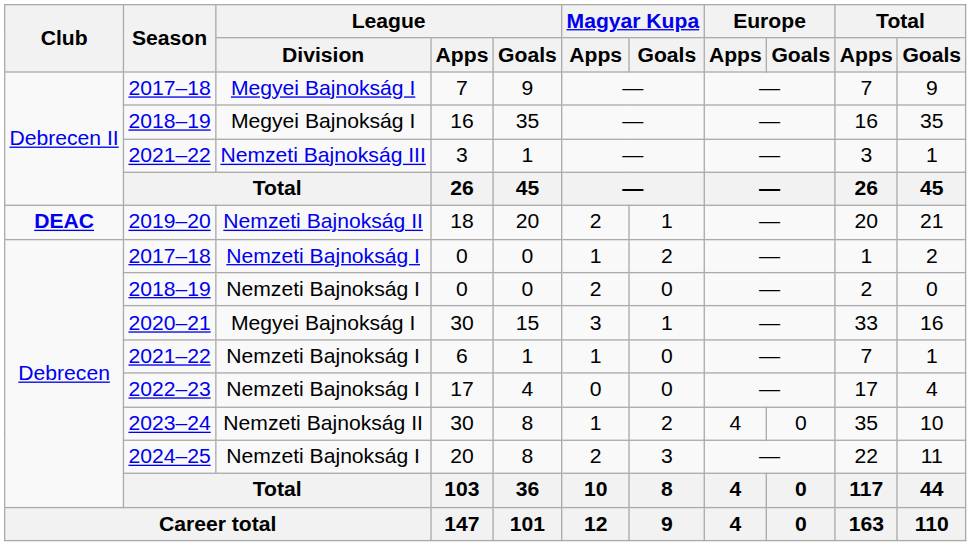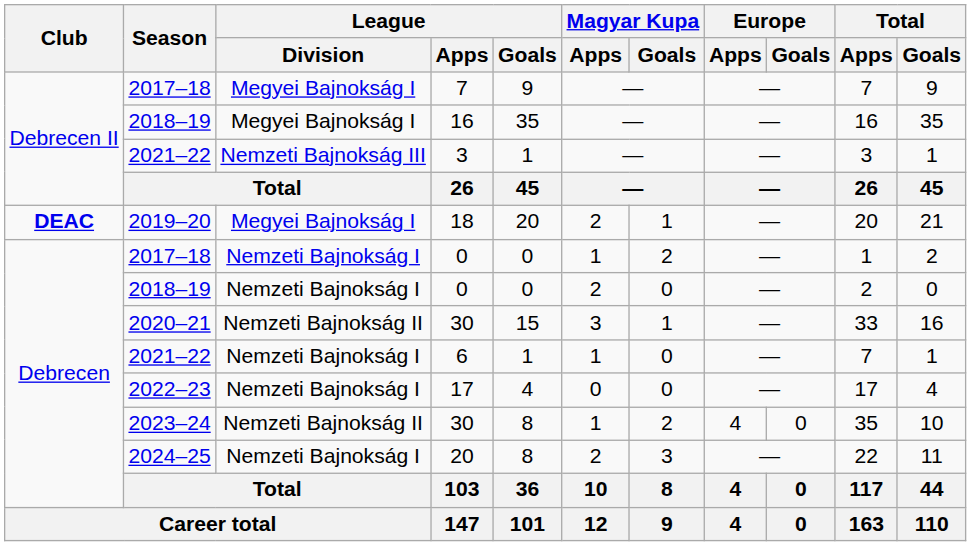 <table class="wikitable" style="text-align:center">
 <tr>
 <th rowspan="2">Club</th>
 <th rowspan="2">Season</th>
 <th colspan="3">League</th>
 <th colspan="2"><a href='#'>Magyar Kupa</a></th>
 <th colspan="2">Europe</th>
 <th colspan="2">Total</th>
 </tr>
 <tr>
 <th>Division</th>
 <th>Apps</th>
 <th>Goals</th>
 <th>Apps</th>
 <th>Goals</th>
 <th>Apps</th>
 <th>Goals</th>
 <th>Apps</th>
 <th>Goals</th>
 </tr>
 <tr>
 <td rowspan="4"><a href='#'>Debrecen II</a></td>
 <td><a href='#'>2017–18</a></td>
 <td><a href='#'>Megyei Bajnokság I</a></td>
 <td>7</td>
 <td>9</td>
 <td colspan="2">—</td>
 <td colspan="2">—</td>
 <td>7</td>
 <td>9</td>
 </tr>
 <tr>
 <td><a href='#'>2018–19</a></td>
 <td>Megyei Bajnokság I</td>
 <td>16</td>
 <td>35</td>
 <td colspan="2">—</td>
 <td colspan="2">—</td>
 <td>16</td>
 <td>35</td>
 </tr>
 <tr>
 <td><a href='#'>2021–22</a></td>
 <td><a href='#'>Nemzeti Bajnokság III</a></td>
 <td>3</td>
 <td>1</td>
 <td colspan="2">—</td>
 <td colspan="2">—</td>
 <td>3</td>
 <td>1</td>
 </tr>
 <tr>
 <th colspan="2">Total</th>
 <th>26</th>
 <th>45</th>
 <th colspan="2">—</th>
 <th colspan="2">—</th>
 <th>26</th>
 <th>45</th>
 </tr>
 <tr>
 <td><strong><a href='#'>DEAC</a></strong></td>
 <td><a href='#'>2019–20</a></td>
-<td><a href='#'>Nemzeti Bajnokság II</a></td>
+<td><a href='#'>Megyei Bajnokság I</a></td>
 <td>18</td>
 <td>20</td>
 <td>2</td>
 <td>1</td>
 <td colspan="2">—</td>
 <td>20</td>
 <td>21</td>
 </tr>
 <tr>
 <td rowspan="8"><a href='#'>Debrecen</a></td>
 <td><a href='#'>2017–18</a></td>
 <td><a href='#'>Nemzeti Bajnokság I</a></td>
 <td>0</td>
 <td>0</td>
 <td>1</td>
 <td>2</td>
 <td colspan="2">—</td>
 <td>1</td>
 <td>2</td>
 </tr>
 <tr>
 <td><a href='#'>2018–19</a></td>
 <td>Nemzeti Bajnokság I</td>
 <td>0</td>
 <td>0</td>
 <td>2</td>
 <td>0</td>
 <td colspan="2">—</td>
 <td>2</td>
 <td>0</td>
 </tr>
 <tr>
 <td><a href='#'>2020–21</a></td>
-<td>Megyei Bajnokság I</td>
+<td>Nemzeti Bajnokság II</td>
 <td>30</td>
 <td>15</td>
 <td>3</td>
 <td>1</td>
 <td colspan="2">—</td>
 <td>33</td>
 <td>16</td>
 </tr>
 <tr>
 <td><a href='#'>2021–22</a></td>
 <td>Nemzeti Bajnokság I</td>
 <td>6</td>
 <td>1</td>
 <td>1</td>
 <td>0</td>
 <td colspan="2">—</td>
 <td>7</td>
 <td>1</td>
 </tr>
 <tr>
 <td><a href='#'>2022–23</a></td>
 <td>Nemzeti Bajnokság I</td>
 <td>17</td>
 <td>4</td>
 <td>0</td>
 <td>0</td>
 <td colspan="2">—</td>
 <td>17</td>
 <td>4</td>
 </tr>
 <tr>
 <td><a href='#'>2023–24</a></td>
 <td>Nemzeti Bajnokság II</td>
 <td>30</td>
 <td>8</td>
 <td>1</td>
 <td>2</td>
 <td>4</td>
 <td>0</td>
 <td>35</td>
 <td>10</td>
 </tr>
 <tr>
 <td><a href='#'>2024–25</a></td>
 <td>Nemzeti Bajnokság I</td>
 <td>20</td>
 <td>8</td>
 <td>2</td>
 <td>3</td>
 <td colspan="2">—</td>
 <td>22</td>
 <td>11</td>
 </tr>
 <tr>
 <th colspan="2">Total</th>
 <th>103</th>
 <th>36</th>
 <th>10</th>
 <th>8</th>
 <th>4</th>
 <th>0</th>
 <th>117</th>
 <th>44</th>
 </tr>
 <tr>
 <th colspan="3">Career total</th>
 <th>147</th>
 <th>101</th>
 <th>12</th>
 <th>9</th>
 <th>4</th>
 <th>0</th>
 <th>163</th>
 <th>110</th>
 </tr>
 </table>
